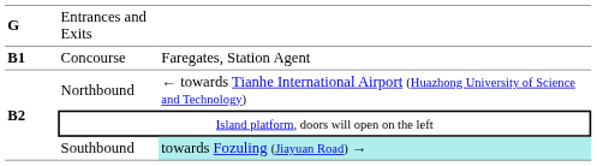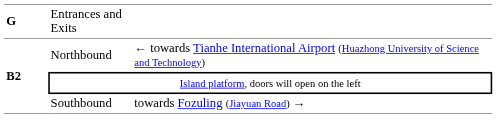 <table table border=0 cellspacing=0 cellpadding=3>
 <tr>
 <td style="border-top:solid 1px gray;border-bottom:solid 1px gray;" width=50><strong>G</strong></td>
 <td style="border-top:solid 1px gray;border-bottom:solid 1px gray;" width=100>Entrances and Exits</td>
 <td style="border-top:solid 1px gray;border-bottom:solid 1px gray;" width=450></td>
-</tr>
-<tr>
-<td style="border-top:solid 0px gray;border-bottom:solid 1px gray;" width=50><strong>B1</strong></td>
-<td style="border-top:solid 0px gray;border-bottom:solid 1px gray;" width=100>Concourse</td>
-<td style="border-top:solid 0px gray;border-bottom:solid 1px gray;" width=450>Faregates, Station Agent</td>
 </tr>
 <tr>
 <td style="border-bottom:solid 1px gray;" rowspan=3><strong>B2</strong></td>
 <td>Northbound</td>
 <td>←  towards <a href='#'>Tianhe International Airport</a> <small>(<a href='#'>Huazhong University of Science and Technology</a>)</small></td>
 </tr>
 <tr>
 <td style="border-right:solid 2px black;border-left:solid 2px black;border-top:solid 2px black;border-bottom:solid 2px black;text-align:center;" colspan=2><small><a href='#'>Island platform</a>, doors will open on the left</small></td>
 </tr>
 <tr>
 <td style="border-bottom:solid 1px gray;">Southbound</td>
-<td style="background: paleturquoise; border-bottom:solid 1px gray;"> towards <a href='#'>Fozuling</a> <small>(<a href='#'>Jiayuan Road</a>)</small> →</td>
+<td style="border-bottom:solid 1px gray;"> towards <a href='#'>Fozuling</a> <small>(<a href='#'>Jiayuan Road</a>)</small> →</td>
 </tr>
 </table>
